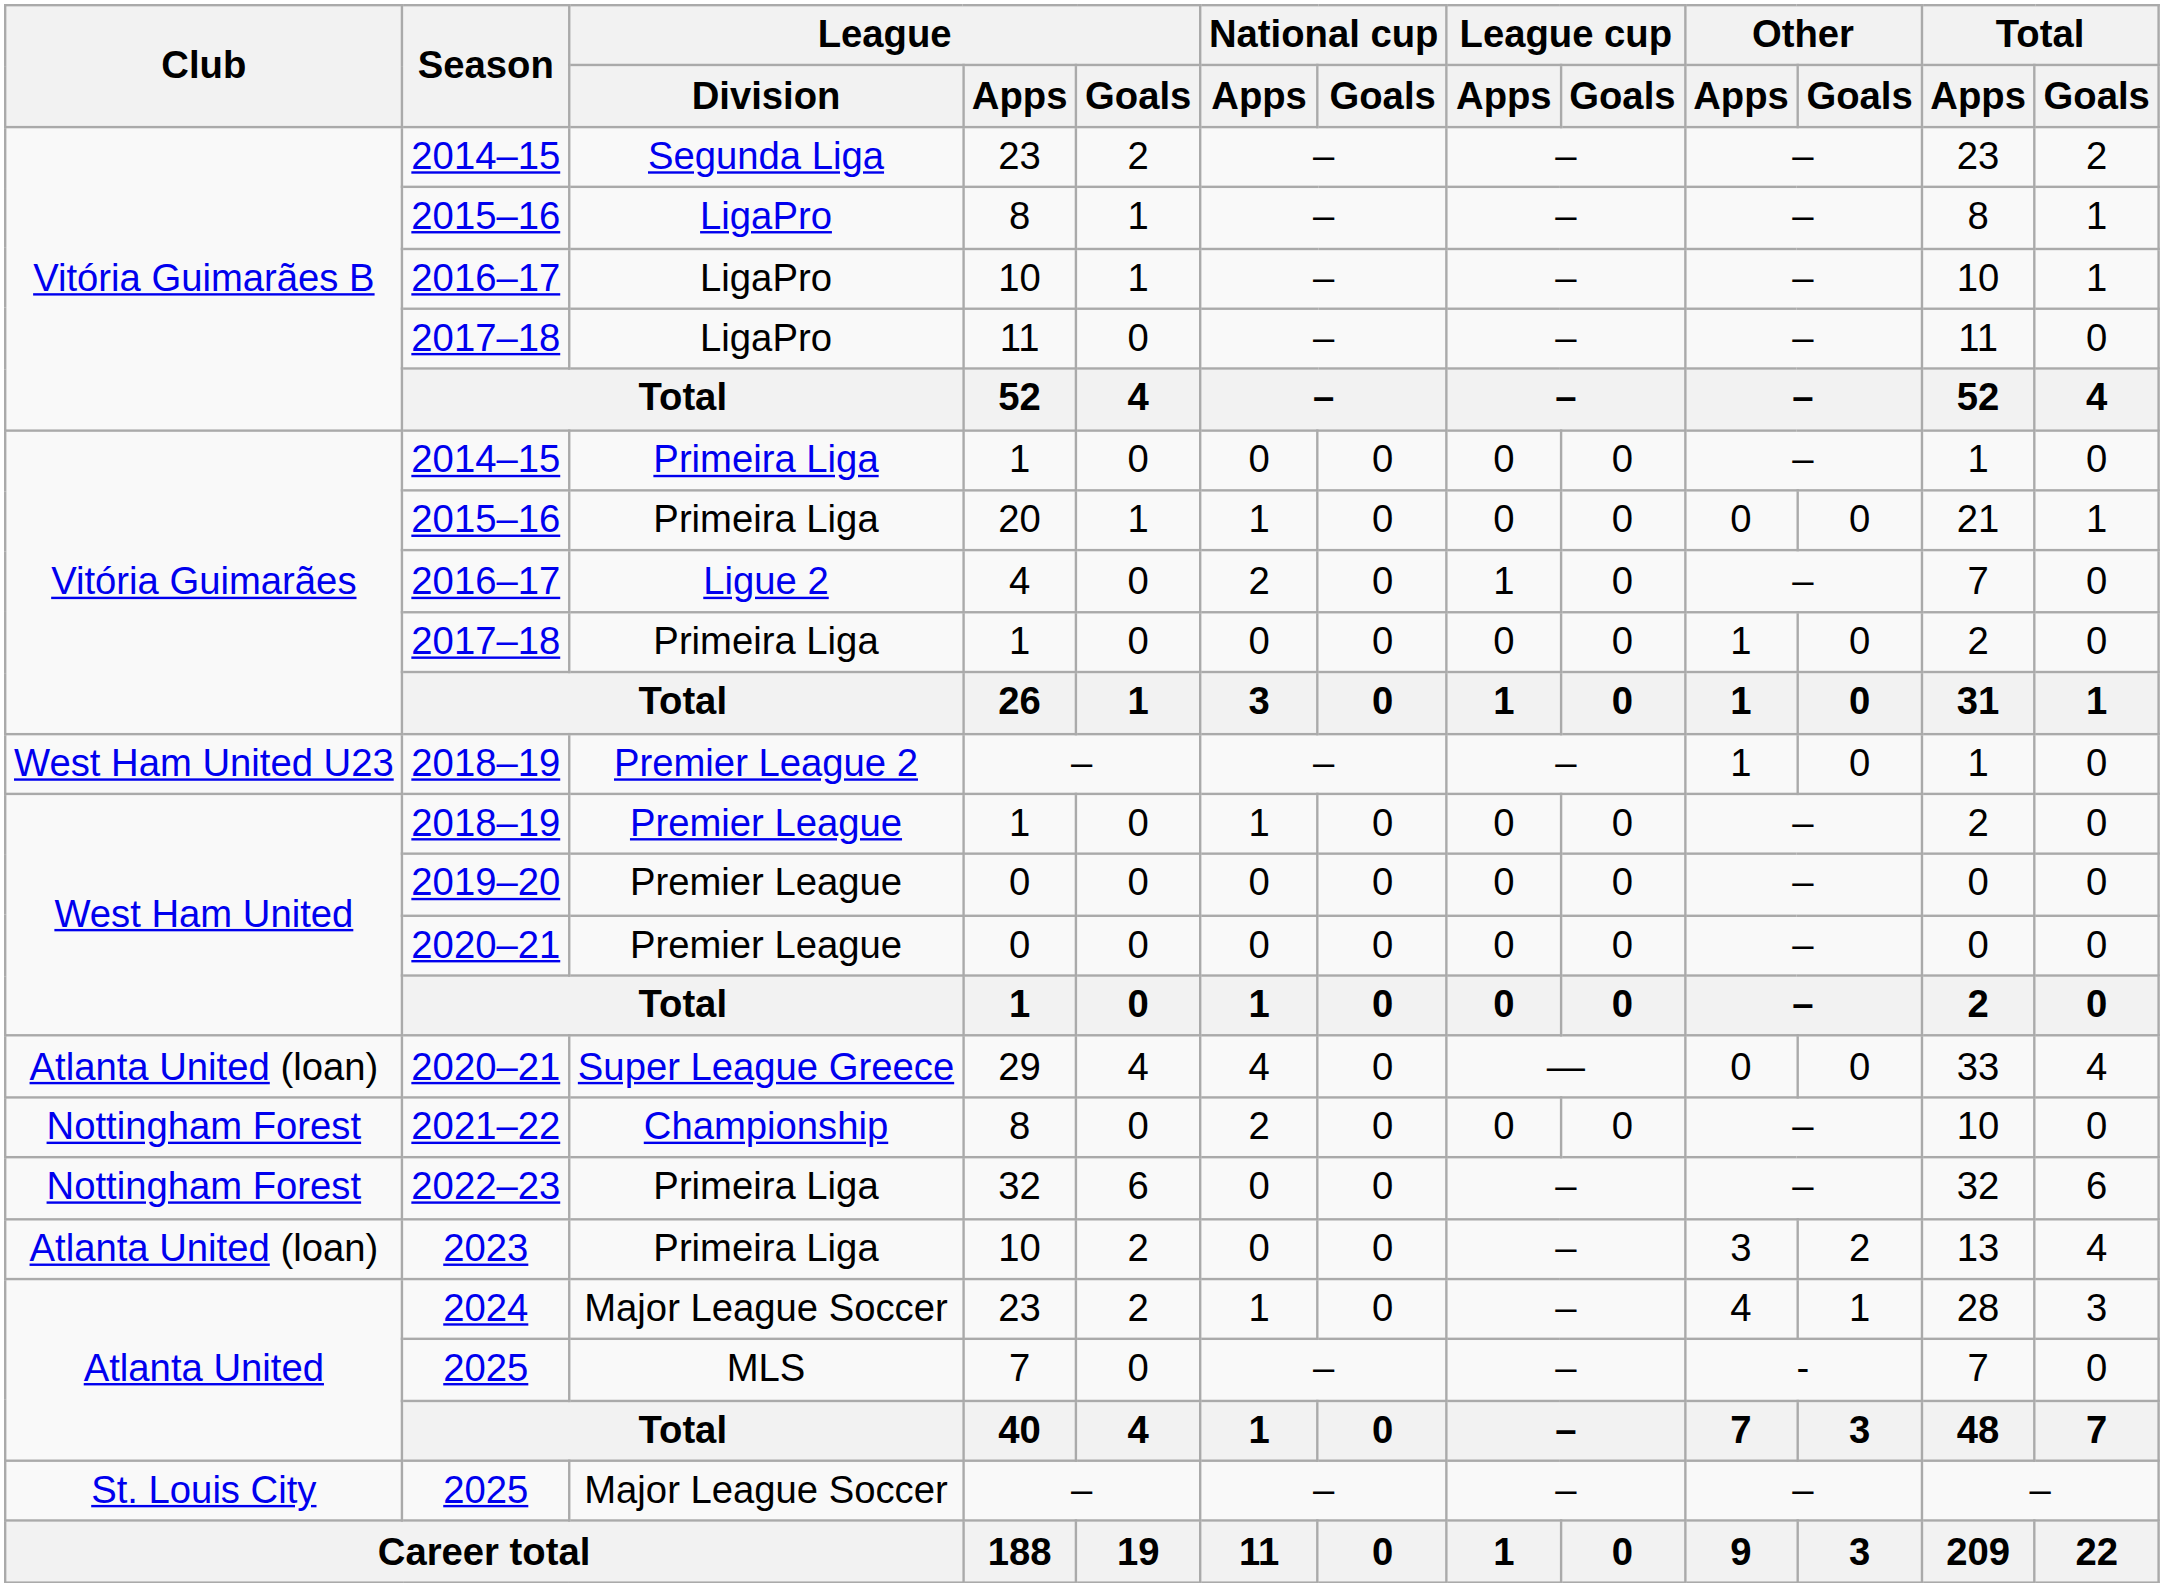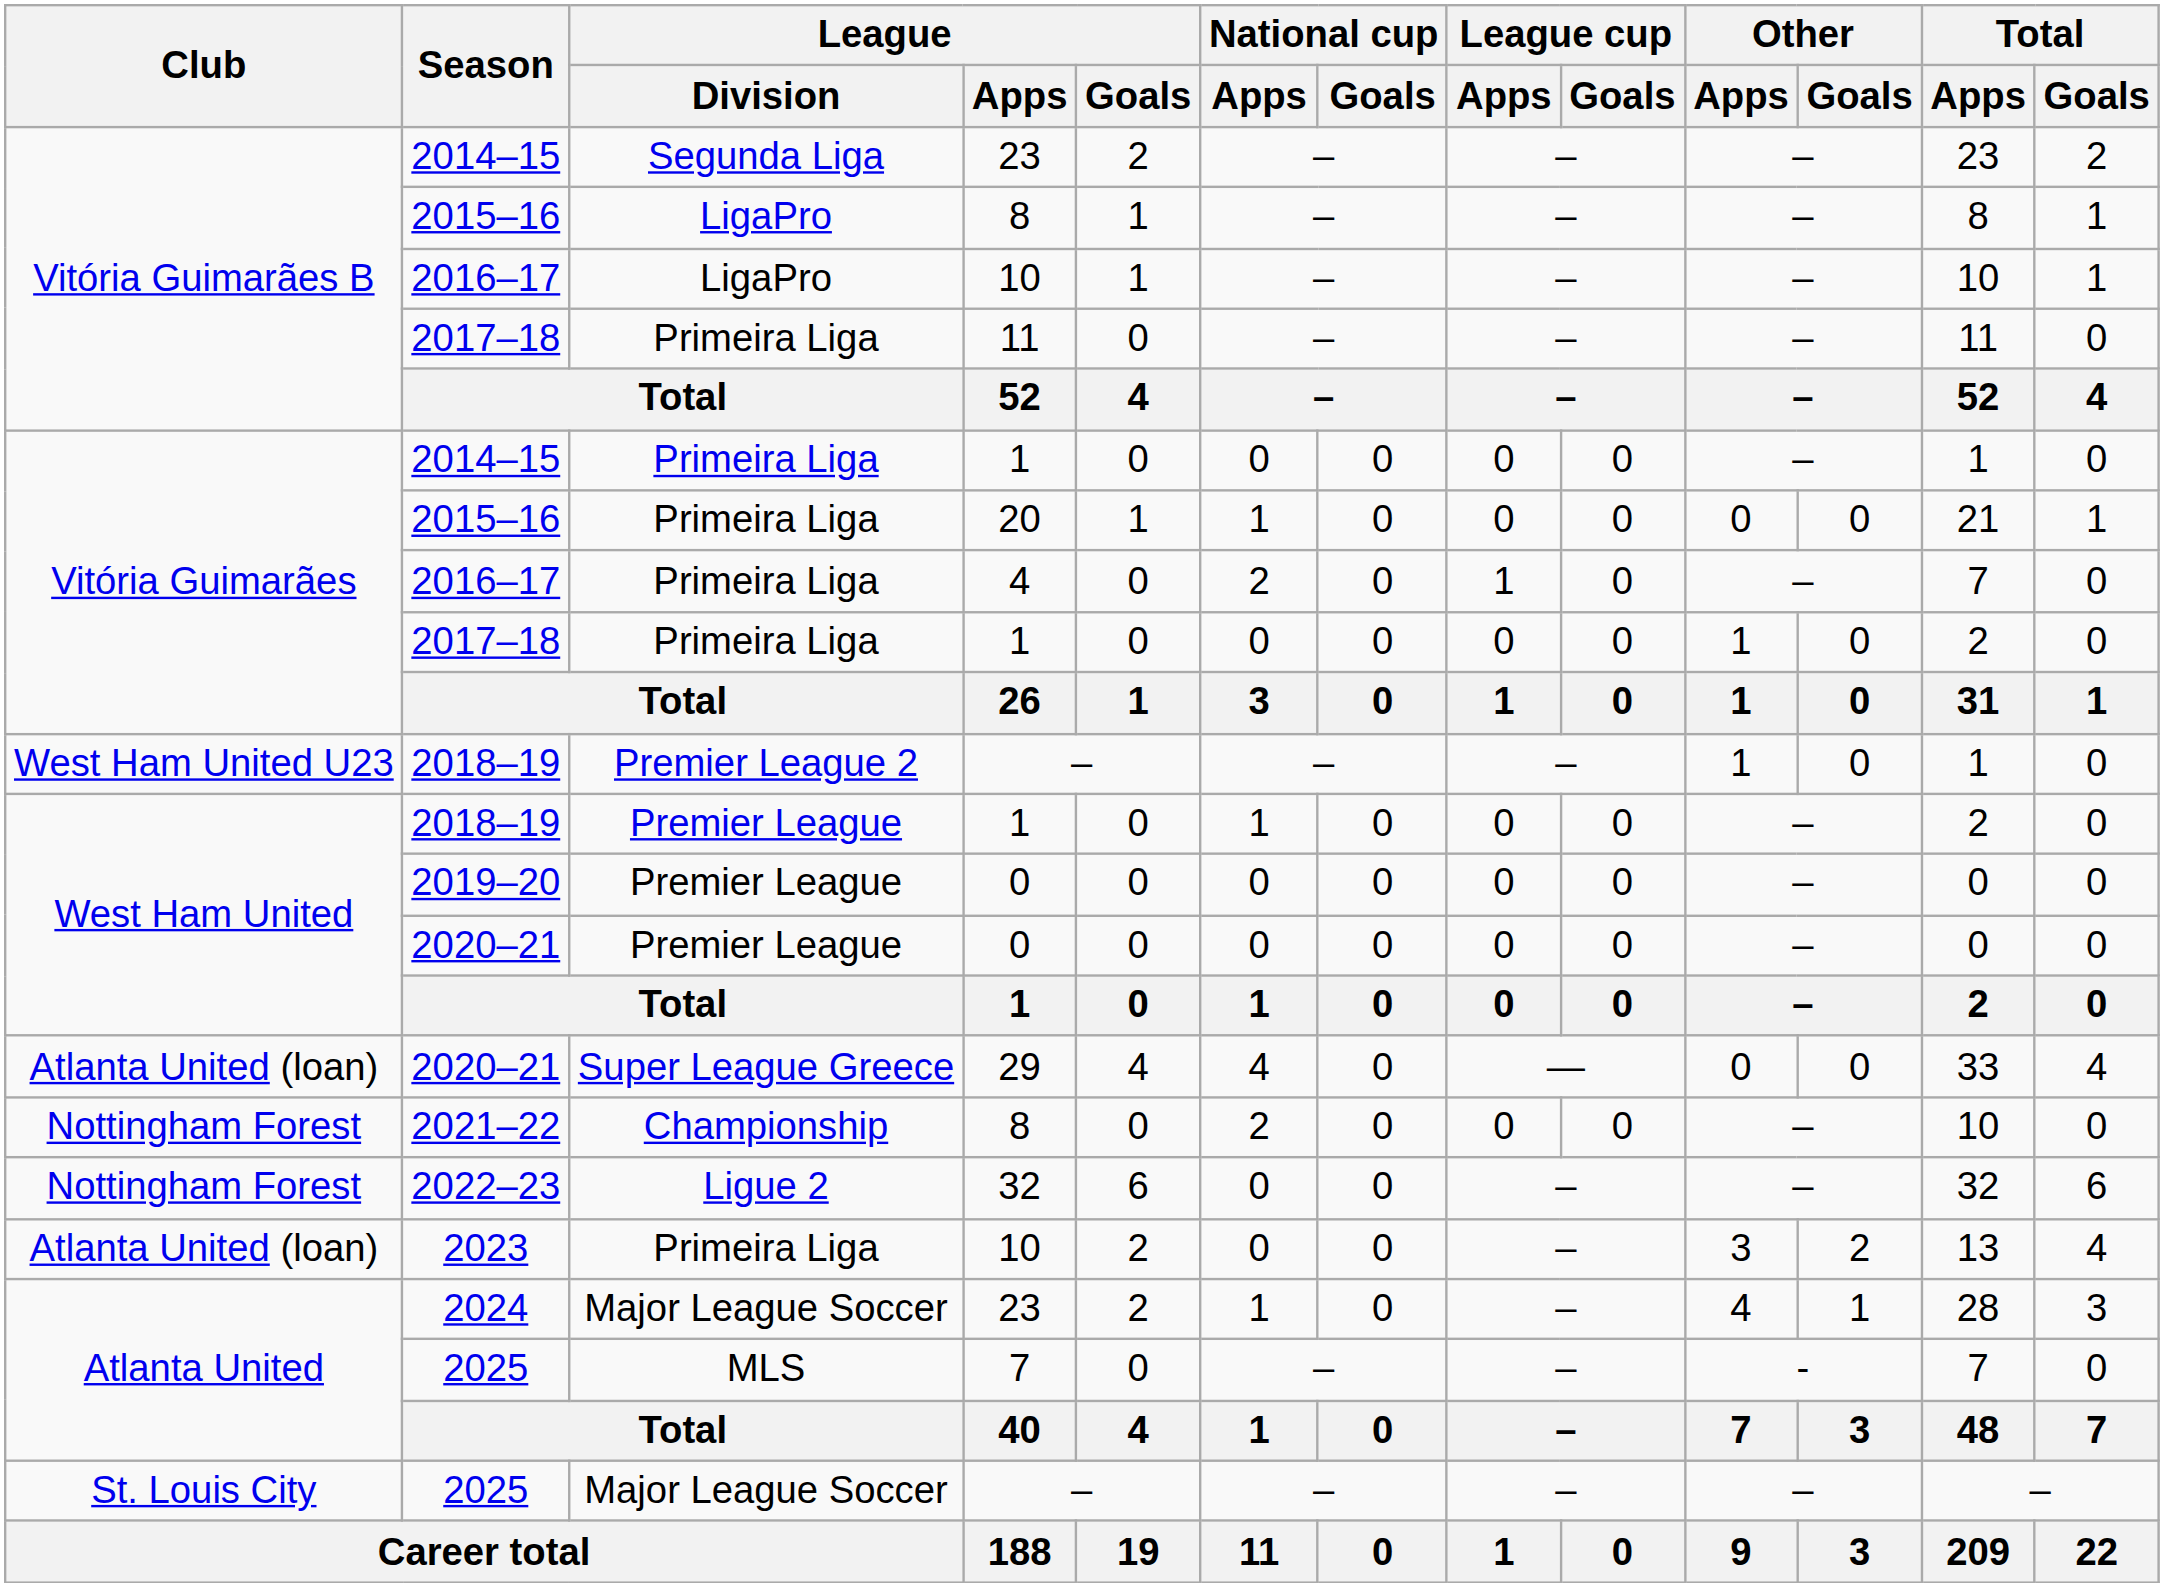 <table class=wikitable style=text-align:center>
 <tr>
 <th rowspan=2>Club</th>
 <th rowspan=2>Season</th>
 <th colspan=3>League</th>
 <th colspan=2>National cup</th>
 <th colspan=2>League cup</th>
 <th colspan=2>Other</th>
 <th colspan=2>Total</th>
 </tr>
 <tr>
 <th>Division</th>
 <th>Apps</th>
 <th>Goals</th>
 <th>Apps</th>
 <th>Goals</th>
 <th>Apps</th>
 <th>Goals</th>
 <th>Apps</th>
 <th>Goals</th>
 <th>Apps</th>
 <th>Goals</th>
 </tr>
 <tr>
 <td rowspan="5"><a href='#'>Vitória Guimarães B</a></td>
 <td><a href='#'>2014–15</a></td>
 <td><a href='#'>Segunda Liga</a></td>
 <td>23</td>
 <td>2</td>
 <td colspan="2">–</td>
 <td colspan="2">–</td>
 <td colspan="2">–</td>
 <td>23</td>
 <td>2</td>
 </tr>
 <tr>
 <td><a href='#'>2015–16</a></td>
 <td><a href='#'>LigaPro</a></td>
 <td>8</td>
 <td>1</td>
 <td colspan="2">–</td>
 <td colspan="2">–</td>
 <td colspan="2">–</td>
 <td>8</td>
 <td>1</td>
 </tr>
 <tr>
 <td><a href='#'>2016–17</a></td>
 <td>LigaPro</td>
 <td>10</td>
 <td>1</td>
 <td colspan="2">–</td>
 <td colspan="2">–</td>
 <td colspan="2">–</td>
 <td>10</td>
 <td>1</td>
 </tr>
 <tr>
 <td><a href='#'>2017–18</a></td>
-<td>LigaPro</td>
+<td>Primeira Liga</td>
 <td>11</td>
 <td>0</td>
 <td colspan="2">–</td>
 <td colspan="2">–</td>
 <td colspan="2">–</td>
 <td>11</td>
 <td>0</td>
 </tr>
 <tr>
 <th colspan="2">Total</th>
 <th>52</th>
 <th>4</th>
 <th colspan="2">–</th>
 <th colspan="2">–</th>
 <th colspan="2">–</th>
 <th>52</th>
 <th>4</th>
 </tr>
 <tr>
 <td rowspan="5"><a href='#'>Vitória Guimarães</a></td>
 <td><a href='#'>2014–15</a></td>
 <td><a href='#'>Primeira Liga</a></td>
 <td>1</td>
 <td>0</td>
 <td>0</td>
 <td>0</td>
 <td>0</td>
 <td>0</td>
 <td colspan="2">–</td>
 <td>1</td>
 <td>0</td>
 </tr>
 <tr>
 <td><a href='#'>2015–16</a></td>
 <td>Primeira Liga</td>
 <td>20</td>
 <td>1</td>
 <td>1</td>
 <td>0</td>
 <td>0</td>
 <td>0</td>
 <td>0</td>
 <td>0</td>
 <td>21</td>
 <td>1</td>
 </tr>
 <tr>
 <td><a href='#'>2016–17</a></td>
-<td><a href='#'>Ligue 2</a></td>
+<td>Primeira Liga</td>
 <td>4</td>
 <td>0</td>
 <td>2</td>
 <td>0</td>
 <td>1</td>
 <td>0</td>
 <td colspan="2">–</td>
 <td>7</td>
 <td>0</td>
 </tr>
 <tr>
 <td><a href='#'>2017–18</a></td>
 <td>Primeira Liga</td>
 <td>1</td>
 <td>0</td>
 <td>0</td>
 <td>0</td>
 <td>0</td>
 <td>0</td>
 <td>1</td>
 <td>0</td>
 <td>2</td>
 <td>0</td>
 </tr>
 <tr>
 <th colspan="2">Total</th>
 <th>26</th>
 <th>1</th>
 <th>3</th>
 <th>0</th>
 <th>1</th>
 <th>0</th>
 <th>1</th>
 <th>0</th>
 <th>31</th>
 <th>1</th>
 </tr>
 <tr>
 <td><a href='#'>West Ham United U23</a></td>
 <td><a href='#'>2018–19</a></td>
 <td><a href='#'>Premier League 2</a></td>
 <td colspan="2">–</td>
 <td colspan="2">–</td>
 <td colspan="2">–</td>
 <td>1</td>
 <td>0</td>
 <td>1</td>
 <td>0</td>
 </tr>
 <tr>
 <td rowspan="4"><a href='#'>West Ham United</a></td>
 <td><a href='#'>2018–19</a></td>
 <td><a href='#'>Premier League</a></td>
 <td>1</td>
 <td>0</td>
 <td>1</td>
 <td>0</td>
 <td>0</td>
 <td>0</td>
 <td colspan="2">–</td>
 <td>2</td>
 <td>0</td>
 </tr>
 <tr>
 <td><a href='#'>2019–20</a></td>
 <td>Premier League</td>
 <td>0</td>
 <td>0</td>
 <td>0</td>
 <td>0</td>
 <td>0</td>
 <td>0</td>
 <td colspan="2">–</td>
 <td>0</td>
 <td>0</td>
 </tr>
 <tr>
 <td><a href='#'>2020–21</a></td>
 <td>Premier League</td>
 <td>0</td>
 <td>0</td>
 <td>0</td>
 <td>0</td>
 <td>0</td>
 <td>0</td>
 <td colspan="2">–</td>
 <td>0</td>
 <td>0</td>
 </tr>
 <tr>
 <th colspan="2">Total</th>
 <th>1</th>
 <th>0</th>
 <th>1</th>
 <th>0</th>
 <th>0</th>
 <th>0</th>
 <th colspan="2">–</th>
 <th>2</th>
 <th>0</th>
 </tr>
 <tr>
 <td><a href='#'>Atlanta United</a> (loan)</td>
 <td><a href='#'>2020–21</a></td>
 <td><a href='#'>Super League Greece</a></td>
 <td>29</td>
 <td>4</td>
 <td>4</td>
 <td>0</td>
 <td colspan=2>—</td>
 <td>0</td>
 <td>0</td>
 <td>33</td>
 <td>4</td>
 </tr>
 <tr>
 <td><a href='#'>Nottingham Forest</a></td>
 <td><a href='#'>2021–22</a></td>
 <td><a href='#'>Championship</a></td>
 <td>8</td>
 <td>0</td>
 <td>2</td>
 <td>0</td>
 <td>0</td>
 <td>0</td>
 <td colspan="2">–</td>
 <td>10</td>
 <td>0</td>
 </tr>
 <tr>
 <td><a href='#'>Nottingham Forest</a></td>
 <td><a href='#'>2022–23</a></td>
-<td>Primeira Liga</td>
+<td><a href='#'>Ligue 2</a></td>
 <td>32</td>
 <td>6</td>
 <td>0</td>
 <td>0</td>
 <td colspan="2">–</td>
 <td colspan="2">–</td>
 <td>32</td>
 <td>6</td>
 </tr>
 <tr>
 <td><a href='#'>Atlanta United</a> (loan)</td>
 <td><a href='#'>2023</a></td>
 <td>Primeira Liga</td>
 <td>10</td>
 <td>2</td>
 <td>0</td>
 <td>0</td>
 <td colspan="2">–</td>
 <td>3</td>
 <td>2</td>
 <td>13</td>
 <td>4</td>
 </tr>
 <tr>
 <td rowspan="3"><a href='#'>Atlanta United</a></td>
 <td><a href='#'>2024</a></td>
 <td>Major League Soccer</td>
 <td>23</td>
 <td>2</td>
 <td>1</td>
 <td>0</td>
 <td colspan="2">–</td>
 <td>4</td>
 <td>1</td>
 <td>28</td>
 <td>3</td>
 </tr>
 <tr>
 <td><a href='#'>2025</a></td>
 <td>MLS</td>
 <td>7</td>
 <td>0</td>
 <td colspan="2">–</td>
 <td colspan="2">–</td>
 <td colspan="2">-</td>
 <td>7</td>
 <td>0</td>
 </tr>
 <tr>
 <th colspan="2">Total</th>
 <th>40</th>
 <th>4</th>
 <th>1</th>
 <th>0</th>
 <th colspan="2">–</th>
 <th>7</th>
 <th>3</th>
 <th>48</th>
 <th>7</th>
 </tr>
 <tr>
 <td><a href='#'>St. Louis City</a></td>
 <td><a href='#'>2025</a></td>
 <td>Major League Soccer</td>
 <td colspan="2">–</td>
 <td colspan="2">–</td>
 <td colspan="2">–</td>
 <td colspan="2">–</td>
 <td colspan="2">–</td>
 </tr>
 <tr>
 <th colspan="3">Career total</th>
 <th>188</th>
 <th>19</th>
 <th>11</th>
 <th>0</th>
 <th>1</th>
 <th>0</th>
 <th>9</th>
 <th>3</th>
 <th>209</th>
 <th>22</th>
 </tr>
 </table>
